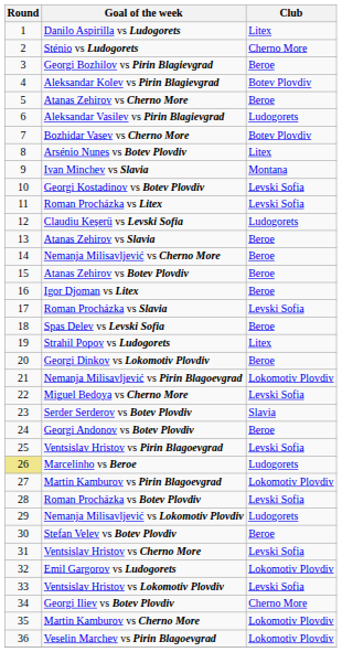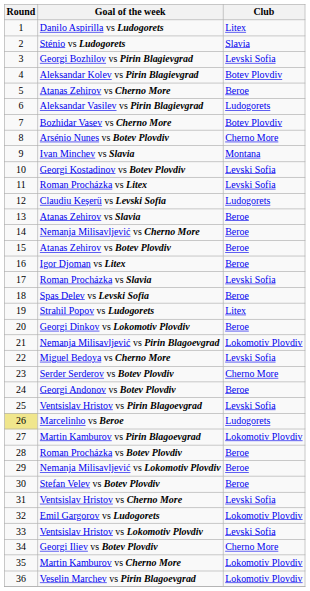 <table class="wikitable" style="text-align:center">
 <tr>
 <th>Round</th>
 <th>Goal of the week</th>
 <th>Club</th>
 </tr>
 <tr>
 <td>1</td>
 <td align="left"> <a href='#'>Danilo Aspirilla</a> vs <strong><em>Ludogorets</em></strong> </td>
 <td align="left"><a href='#'>Litex</a></td>
 </tr>
 <tr>
 <td>2</td>
 <td align="left"> <a href='#'>Sténio</a> vs <strong><em>Ludogorets</em></strong> </td>
-<td align="left"><a href='#'>Cherno More</a></td>
+<td align="left"><a href='#'>Slavia</a></td>
 </tr>
 <tr>
 <td>3</td>
 <td align="left"> <a href='#'>Georgi Bozhilov</a> vs <strong><em>Pirin Blagievgrad</em></strong> </td>
-<td align="left"><a href='#'>Beroe</a></td>
+<td align="left"><a href='#'>Levski Sofia</a></td>
 </tr>
 <tr>
 <td>4</td>
 <td align="left"> <a href='#'>Aleksandar Kolev</a> vs <strong><em>Pirin Blagievgrad</em></strong> </td>
 <td align="left"><a href='#'>Botev Plovdiv</a></td>
 </tr>
 <tr>
 <td>5</td>
 <td align="left"> <a href='#'>Atanas Zehirov</a> vs <strong><em>Cherno More</em></strong> </td>
 <td align="left"><a href='#'>Beroe</a></td>
 </tr>
 <tr>
 <td>6</td>
 <td align="left"> <a href='#'>Aleksandar Vasilev</a> vs <strong><em>Pirin Blagievgrad</em></strong> </td>
 <td align="left"><a href='#'>Ludogorets</a></td>
 </tr>
 <tr>
 <td>7</td>
 <td align="left"> <a href='#'>Bozhidar Vasev</a> vs <strong><em>Cherno More</em></strong> </td>
 <td align="left"><a href='#'>Botev Plovdiv</a></td>
 </tr>
 <tr>
 <td>8</td>
 <td align="left"> <a href='#'>Arsénio Nunes</a> vs <strong><em>Botev Plovdiv</em></strong>  </td>
-<td align="left"><a href='#'>Litex</a></td>
+<td align="left"><a href='#'>Cherno More</a></td>
 </tr>
 <tr>
 <td>9</td>
 <td align="left"> <a href='#'>Ivan Minchev</a> vs <strong><em>Slavia</em></strong> </td>
 <td align="left"><a href='#'>Montana</a></td>
 </tr>
 <tr>
 <td>10</td>
 <td align="left"> <a href='#'>Georgi Kostadinov</a> vs <strong><em>Botev Plovdiv</em></strong> </td>
 <td align="left"><a href='#'>Levski Sofia</a></td>
 </tr>
 <tr>
 <td>11</td>
 <td align="left"> <a href='#'>Roman Procházka</a> vs <strong><em>Litex</em></strong> </td>
 <td align="left"><a href='#'>Levski Sofia</a></td>
 </tr>
 <tr>
 <td>12</td>
 <td align="left"> <a href='#'>Claudiu Keșerü</a> vs <strong><em>Levski Sofia</em></strong> </td>
 <td align="left"><a href='#'>Ludogorets</a></td>
 </tr>
 <tr>
 <td>13</td>
 <td align="left"> <a href='#'>Atanas Zehirov</a> vs <strong><em>Slavia</em></strong> </td>
 <td align="left"><a href='#'>Beroe</a></td>
 </tr>
 <tr>
 <td>14</td>
 <td align="left"> <a href='#'>Nemanja Milisavljević</a> vs <strong><em>Cherno More</em></strong> </td>
 <td align="left"><a href='#'>Beroe</a></td>
 </tr>
 <tr>
 <td>15</td>
 <td align="left"> <a href='#'>Atanas Zehirov</a> vs <strong><em>Botev Plovdiv</em></strong> </td>
 <td align="left"><a href='#'>Beroe</a></td>
 </tr>
 <tr>
 <td>16</td>
 <td align="left"> <a href='#'>Igor Djoman</a> vs <strong><em>Litex</em></strong> </td>
 <td align="left"><a href='#'>Beroe</a></td>
 </tr>
 <tr>
 <td>17</td>
 <td align="left"> <a href='#'>Roman Procházka</a> vs <strong><em>Slavia</em></strong> </td>
 <td align="left"><a href='#'>Levski Sofia</a></td>
 </tr>
 <tr>
 <td>18</td>
 <td align="left"> <a href='#'>Spas Delev</a> vs <strong><em>Levski Sofia</em></strong> </td>
 <td align="left"><a href='#'>Beroe</a></td>
 </tr>
 <tr>
 <td>19</td>
 <td align="left"> <a href='#'>Strahil Popov</a> vs <strong><em>Ludogorets</em></strong> </td>
 <td align="left"><a href='#'>Litex</a></td>
 </tr>
 <tr>
 <td>20</td>
 <td align="left"> <a href='#'>Georgi Dinkov</a> vs <strong><em>Lokomotiv Plovdiv</em></strong> </td>
 <td align="left"><a href='#'>Beroe</a></td>
 </tr>
 <tr>
 <td>21</td>
 <td align="left"> <a href='#'>Nemanja Milisavljević</a> vs <strong><em>Pirin Blagoevgrad</em></strong> </td>
 <td align="left"><a href='#'>Lokomotiv Plovdiv</a></td>
 </tr>
 <tr>
 <td>22</td>
 <td align="left"> <a href='#'>Miguel Bedoya</a> vs <strong><em>Cherno More</em></strong> </td>
 <td align="left"><a href='#'>Levski Sofia</a></td>
 </tr>
 <tr>
 <td>23</td>
 <td align="left"> <a href='#'>Serder Serderov</a> vs <strong><em>Botev Plovdiv</em></strong> </td>
-<td align="left"><a href='#'>Slavia</a></td>
+<td align="left"><a href='#'>Cherno More</a></td>
 </tr>
 <tr>
 <td>24</td>
 <td align="left"> <a href='#'>Georgi Andonov</a> vs <strong><em>Botev Plovdiv</em></strong> </td>
 <td align="left"><a href='#'>Beroe</a></td>
 </tr>
 <tr>
 <td>25</td>
 <td align="left"> <a href='#'>Ventsislav Hristov</a> vs <strong><em>Pirin Blagoevgrad</em></strong> </td>
 <td align="left"><a href='#'>Levski Sofia</a></td>
 </tr>
 <tr>
 <td style="background: khaki;">26</td>
 <td align="left"> <a href='#'>Marcelinho</a> vs <strong><em>Beroe</em></strong> </td>
 <td align="left"><a href='#'>Ludogorets</a></td>
 </tr>
 <tr>
 <td>27</td>
 <td align="left"> <a href='#'>Martin Kamburov</a> vs <strong><em>Pirin Blagoevgrad</em></strong> </td>
 <td align="left"><a href='#'>Lokomotiv Plovdiv</a></td>
 </tr>
 <tr>
 <td>28</td>
 <td align="left"> <a href='#'>Roman Procházka</a> vs <strong><em>Botev Plovdiv</em></strong> </td>
-<td align="left"><a href='#'>Levski Sofia</a></td>
+<td align="left"><a href='#'>Beroe</a></td>
 </tr>
 <tr>
 <td>29</td>
 <td align="left"> <a href='#'>Nemanja Milisavljević</a> vs <strong><em>Lokomotiv Plovdiv</em></strong> </td>
-<td align="left"><a href='#'>Ludogorets</a></td>
+<td align="left"><a href='#'>Beroe</a></td>
 </tr>
 <tr>
 <td>30</td>
 <td align="left"> <a href='#'>Stefan Velev</a> vs <strong><em>Botev Plovdiv</em></strong> </td>
 <td align="left"><a href='#'>Beroe</a></td>
 </tr>
 <tr>
 <td>31</td>
 <td align="left"> <a href='#'>Ventsislav Hristov</a> vs <strong><em>Cherno More</em></strong> </td>
 <td align="left"><a href='#'>Levski Sofia</a></td>
 </tr>
 <tr>
 <td>32</td>
 <td align="left"> <a href='#'>Emil Gargorov</a> vs <strong><em>Ludogorets</em></strong> </td>
 <td align="left"><a href='#'>Lokomotiv Plovdiv</a></td>
 </tr>
 <tr>
 <td>33</td>
 <td align="left"> <a href='#'>Ventsislav Hristov</a> vs <strong><em>Lokomotiv Plovdiv</em></strong> </td>
 <td align="left"><a href='#'>Levski Sofia</a></td>
 </tr>
 <tr>
 <td>34</td>
 <td align="left"> <a href='#'>Georgi Iliev</a> vs <strong><em>Botev Plovdiv</em></strong> </td>
 <td align="left"><a href='#'>Cherno More</a></td>
 </tr>
 <tr>
 <td>35</td>
 <td align="left"> <a href='#'>Martin Kamburov</a> vs <strong><em>Cherno More</em></strong> </td>
 <td align="left"><a href='#'>Lokomotiv Plovdiv</a></td>
 </tr>
 <tr>
 <td>36</td>
 <td align="left"> <a href='#'>Veselin Marchev</a> vs <strong><em>Pirin Blagoevgrad</em></strong> </td>
 <td align="left"><a href='#'>Lokomotiv Plovdiv</a></td>
 </tr>
 <tr>
 </tr>
 </table>
